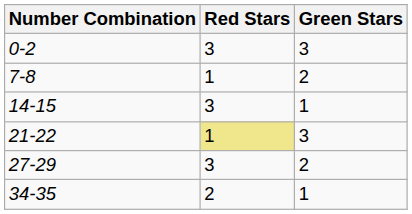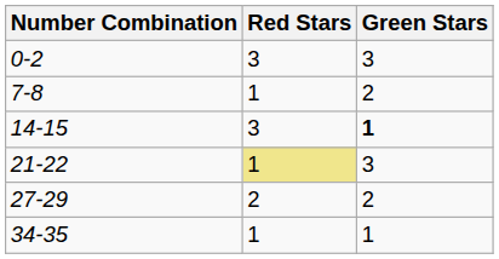 <table class="wikitable">
 <tr>
 <th>Number Combination</th>
 <th>Red Stars</th>
 <th>Green Stars</th>
 </tr>
 <tr>
 <td><em>0-2</em></td>
 <td>3</td>
 <td>3</td>
 </tr>
 <tr>
 <td><em>7-8</em></td>
 <td>1</td>
 <td>2</td>
 </tr>
 <tr>
 <td><em>14-15</em></td>
 <td>3</td>
-<td>1</td>
+<td><strong>1</strong></td>
 </tr>
 <tr>
 <td><em>21-22</em></td>
 <td style="background: khaki;">1</td>
 <td>3</td>
 </tr>
 <tr>
 <td><em>27-29</em></td>
-<td>3</td>
+<td>2</td>
 <td>2</td>
 </tr>
 <tr>
 <td><em>34-35</em></td>
-<td>2</td>
+<td>1</td>
 <td>1</td>
 </tr>
 </table>
